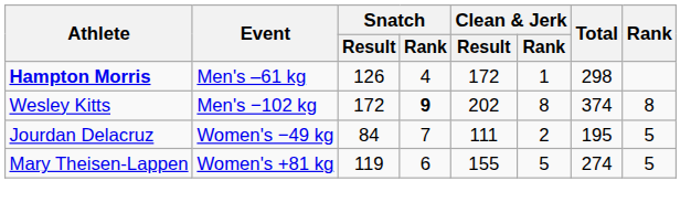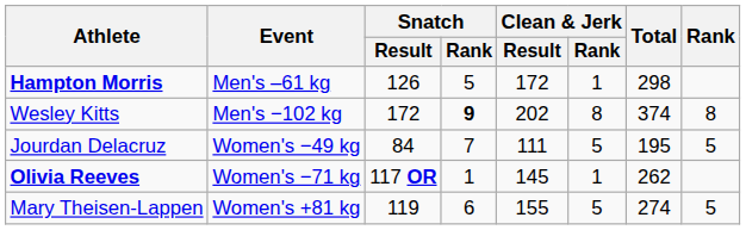 <table class=wikitable style=font-size:90%;text-align:center>
 <tr>
 <th rowspan=2>Athlete</th>
 <th rowspan=2>Event</th>
 <th colspan=2>Snatch</th>
 <th colspan=2>Clean & Jerk</th>
 <th rowspan=2>Total</th>
 <th rowspan=2>Rank</th>
 </tr>
 <tr style=font-size:95%>
 <th>Result</th>
 <th>Rank</th>
 <th>Result</th>
 <th>Rank</th>
 </tr>
 <tr>
 <td align=left><strong><a href='#'>Hampton Morris</a></strong></td>
 <td align=left><a href='#'>Men's –61 kg</a></td>
 <td>126</td>
-<td>4</td>
+<td>5</td>
 <td>172</td>
 <td>1</td>
 <td>298</td>
 <td></td>
 </tr>
 <tr>
 <td align=left><a href='#'>Wesley Kitts</a></td>
 <td align=left><a href='#'>Men's −102 kg</a></td>
 <td>172</td>
 <td><strong>9</strong></td>
 <td>202</td>
 <td>8</td>
 <td>374</td>
 <td>8</td>
 </tr>
 <tr>
 <td align=left><a href='#'>Jourdan Delacruz</a></td>
 <td align=left><a href='#'>Women's −49 kg</a></td>
 <td>84</td>
 <td>7</td>
 <td>111</td>
-<td>2</td>
+<td>5</td>
 <td>195</td>
 <td>5</td>
+</tr>
+<tr>
+<td align=left><strong><a href='#'>Olivia Reeves</a></strong></td>
+<td align=left><a href='#'>Women's −71 kg</a></td>
+<td>117 <strong><a href='#'>OR</a></strong></td>
+<td>1</td>
+<td>145</td>
+<td>1</td>
+<td>262</td>
+<td></td>
 </tr>
 <tr>
 <td align=left><a href='#'>Mary Theisen-Lappen</a></td>
 <td align=left><a href='#'>Women's +81 kg</a></td>
 <td>119</td>
 <td>6</td>
 <td>155</td>
 <td>5</td>
 <td>274</td>
 <td>5</td>
 </tr>
 </table>
